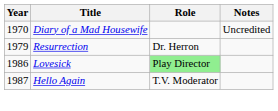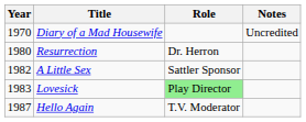 <table class="wikitable">
 <tr>
 <th>Year</th>
 <th>Title</th>
 <th>Role</th>
 <th>Notes</th>
 </tr>
 <tr>
 <td>1970</td>
 <td><em><a href='#'>Diary of a Mad Housewife</a></em></td>
 <td></td>
 <td>Uncredited</td>
 </tr>
 <tr>
-<td>1979</td>
+<td>1980</td>
 <td><em><a href='#'>Resurrection</a></em></td>
 <td>Dr. Herron</td>
 <td></td>
 </tr>
 <tr>
-<td>1986</td>
+<td>1982</td>
+<td><em><a href='#'>A Little Sex</a></em></td>
+<td>Sattler Sponsor</td>
+<td></td>
+</tr>
+<tr>
+<td>1983</td>
 <td><em><a href='#'>Lovesick</a></em></td>
 <td style="background: lightgreen;">Play Director</td>
 <td></td>
 </tr>
 <tr>
 <td>1987</td>
 <td><em><a href='#'>Hello Again</a></em></td>
 <td>T.V. Moderator</td>
 <td></td>
 </tr>
 </table>
